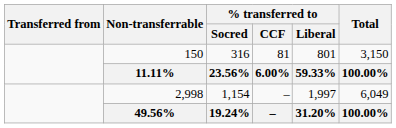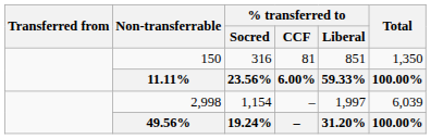 <table class="wikitable" style="text-align:right;">
 <tr>
 <th rowspan="2">Transferred from</th>
 <th rowspan="2">Non-transferrable</th>
 <th colspan="3">% transferred to</th>
 <th rowspan="2">Total</th>
 </tr>
 <tr>
 <th>Socred</th>
 <th>CCF</th>
 <th>Liberal</th>
 </tr>
 <tr>
 <td style="text-align:left;" rowspan="2"></td>
 <td>150</td>
 <td>316</td>
 <td>81</td>
-<td>801</td>
-<td>3,150</td>
+<td>851</td>
+<td>1,350</td>
 </tr>
 <tr>
 <th>11.11%</th>
 <th>23.56%</th>
 <th>6.00%</th>
 <th>59.33%</th>
 <th>100.00%</th>
 </tr>
 <tr>
 <td style="text-align:left;" rowspan="2"></td>
 <td>2,998</td>
 <td>1,154</td>
 <td>–</td>
 <td>1,997</td>
-<td>6,049</td>
+<td>6,039</td>
 </tr>
 <tr>
 <th>49.56%</th>
 <th>19.24%</th>
 <th>–</th>
 <th>31.20%</th>
 <th>100.00%</th>
 </tr>
 </table>
